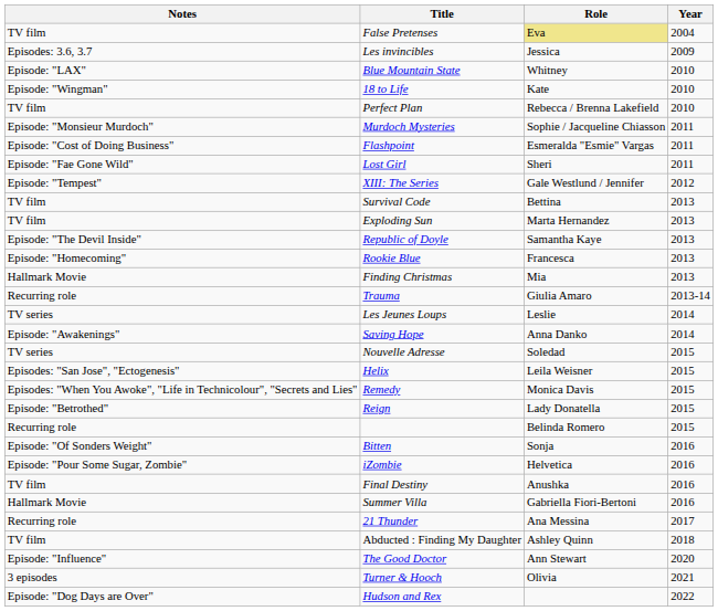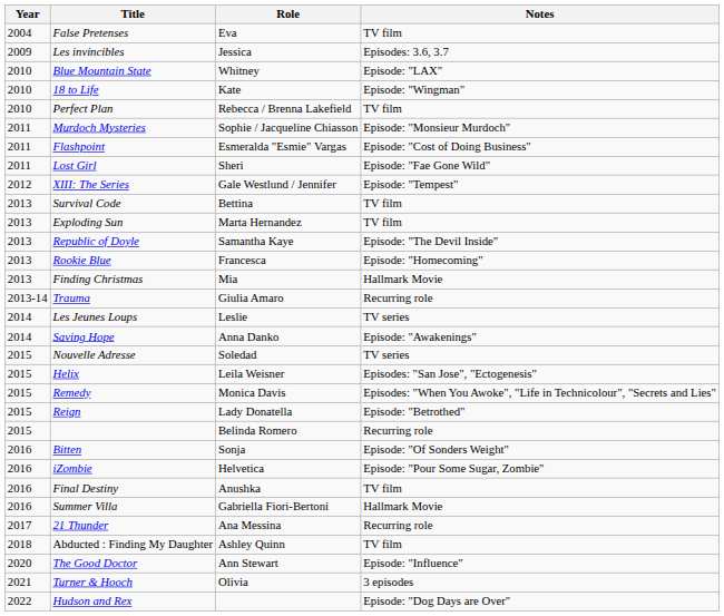 <table class="wikitable sortable">
 <tr>
-<th class="unsortable">Notes</th>
+<th>Year</th>
 <th>Title</th>
 <th>Role</th>
-<th>Year</th>
+<th class="unsortable">Notes</th>
 </tr>
 <tr>
+<td>2004</td>
+<td><em>False Pretenses</em></td>
+<td>Eva</td>
 <td>TV film</td>
-<td><em>False Pretenses</em></td>
-<td style="background: khaki;">Eva</td>
-<td>2004</td>
 </tr>
 <tr>
-<td>Episodes: 3.6, 3.7</td>
+<td>2009</td>
 <td><em>Les invincibles</em></td>
 <td>Jessica</td>
-<td>2009</td>
+<td>Episodes: 3.6, 3.7</td>
 </tr>
 <tr>
-<td>Episode: "LAX"</td>
+<td>2010</td>
 <td><em><a href='#'>Blue Mountain State</a></em></td>
 <td>Whitney</td>
-<td>2010</td>
+<td>Episode: "LAX"</td>
 </tr>
 <tr>
-<td>Episode: "Wingman"</td>
+<td>2010</td>
 <td><em><a href='#'>18 to Life</a></em></td>
 <td>Kate</td>
-<td>2010</td>
+<td>Episode: "Wingman"</td>
 </tr>
 <tr>
-<td>TV film</td>
+<td>2010</td>
 <td><em>Perfect Plan</em></td>
 <td>Rebecca / Brenna Lakefield</td>
-<td>2010</td>
+<td>TV film</td>
 </tr>
 <tr>
-<td>Episode: "Monsieur Murdoch"</td>
+<td>2011</td>
 <td><em><a href='#'>Murdoch Mysteries</a></em></td>
 <td>Sophie / Jacqueline Chiasson</td>
-<td>2011</td>
+<td>Episode: "Monsieur Murdoch"</td>
 </tr>
 <tr>
-<td>Episode: "Cost of Doing Business"</td>
+<td>2011</td>
 <td><em><a href='#'>Flashpoint</a></em></td>
 <td>Esmeralda "Esmie" Vargas</td>
-<td>2011</td>
+<td>Episode: "Cost of Doing Business"</td>
 </tr>
 <tr>
-<td>Episode: "Fae Gone Wild"</td>
+<td>2011</td>
 <td><em><a href='#'>Lost Girl</a></em></td>
 <td>Sheri</td>
-<td>2011</td>
+<td>Episode: "Fae Gone Wild"</td>
 </tr>
 <tr>
-<td>Episode: "Tempest"</td>
+<td>2012</td>
 <td><em><a href='#'>XIII: The Series</a></em></td>
 <td>Gale Westlund / Jennifer</td>
-<td>2012</td>
+<td>Episode: "Tempest"</td>
 </tr>
 <tr>
-<td>TV film</td>
+<td>2013</td>
 <td><em>Survival Code</em></td>
 <td>Bettina</td>
-<td>2013</td>
+<td>TV film</td>
 </tr>
 <tr>
-<td>TV film</td>
+<td>2013</td>
 <td><em>Exploding Sun</em></td>
 <td>Marta Hernandez</td>
-<td>2013</td>
+<td>TV film</td>
 </tr>
 <tr>
-<td>Episode: "The Devil Inside"</td>
+<td>2013</td>
 <td><em><a href='#'>Republic of Doyle</a></em></td>
 <td>Samantha Kaye</td>
-<td>2013</td>
+<td>Episode: "The Devil Inside"</td>
 </tr>
 <tr>
-<td>Episode: "Homecoming"</td>
+<td>2013</td>
 <td><em><a href='#'>Rookie Blue</a></em></td>
 <td>Francesca</td>
-<td>2013</td>
+<td>Episode: "Homecoming"</td>
 </tr>
 <tr>
-<td>Hallmark Movie</td>
+<td>2013</td>
 <td><em>Finding Christmas</em></td>
 <td>Mia</td>
-<td>2013</td>
+<td>Hallmark Movie</td>
 </tr>
 <tr>
-<td>Recurring role</td>
+<td>2013-14</td>
 <td><em><a href='#'>Trauma</a></em></td>
 <td>Giulia Amaro</td>
-<td>2013-14</td>
+<td>Recurring role</td>
 </tr>
 <tr>
-<td>TV series</td>
+<td>2014</td>
 <td><em>Les Jeunes Loups</em></td>
 <td>Leslie</td>
-<td>2014</td>
+<td>TV series</td>
 </tr>
 <tr>
-<td>Episode: "Awakenings"</td>
+<td>2014</td>
 <td><em><a href='#'>Saving Hope</a></em></td>
 <td>Anna Danko</td>
-<td>2014</td>
+<td>Episode: "Awakenings"</td>
 </tr>
 <tr>
-<td>TV series</td>
+<td>2015</td>
 <td><em>Nouvelle Adresse</em></td>
 <td>Soledad</td>
-<td>2015</td>
+<td>TV series</td>
 </tr>
 <tr>
-<td>Episodes: "San Jose", "Ectogenesis"</td>
+<td>2015</td>
 <td><em><a href='#'>Helix</a></em></td>
 <td>Leila Weisner</td>
-<td>2015</td>
+<td>Episodes: "San Jose", "Ectogenesis"</td>
 </tr>
 <tr>
-<td>Episodes: "When You Awoke", "Life in Technicolour", "Secrets and Lies"</td>
+<td>2015</td>
 <td><em><a href='#'>Remedy</a></em></td>
 <td>Monica Davis</td>
-<td>2015</td>
+<td>Episodes: "When You Awoke", "Life in Technicolour", "Secrets and Lies"</td>
 </tr>
 <tr>
-<td>Episode: "Betrothed"</td>
+<td>2015</td>
 <td><em><a href='#'>Reign</a></em></td>
 <td>Lady Donatella</td>
-<td>2015</td>
+<td>Episode: "Betrothed"</td>
 </tr>
 <tr>
-<td>Recurring role</td>
+<td>2015</td>
 <td><em></em></td>
 <td>Belinda Romero</td>
-<td>2015</td>
+<td>Recurring role</td>
 </tr>
 <tr>
-<td>Episode: "Of Sonders Weight"</td>
+<td>2016</td>
 <td><em><a href='#'>Bitten</a></em></td>
 <td>Sonja</td>
-<td>2016</td>
+<td>Episode: "Of Sonders Weight"</td>
 </tr>
 <tr>
-<td>Episode: "Pour Some Sugar, Zombie"</td>
+<td>2016</td>
 <td><em><a href='#'>iZombie</a></em></td>
 <td>Helvetica</td>
-<td>2016</td>
+<td>Episode: "Pour Some Sugar, Zombie"</td>
 </tr>
 <tr>
-<td>TV film</td>
+<td>2016</td>
 <td><em>Final Destiny</em></td>
 <td>Anushka</td>
-<td>2016</td>
+<td>TV film</td>
 </tr>
 <tr>
-<td>Hallmark Movie</td>
+<td>2016</td>
 <td><em>Summer Villa</em></td>
 <td>Gabriella Fiori-Bertoni</td>
-<td>2016</td>
+<td>Hallmark Movie</td>
 </tr>
 <tr>
-<td>Recurring role</td>
+<td>2017</td>
 <td><em><a href='#'>21 Thunder</a></em></td>
 <td>Ana Messina</td>
-<td>2017</td>
+<td>Recurring role</td>
 </tr>
 <tr>
-<td>TV film</td>
+<td>2018</td>
 <td>Abducted : Finding My Daughter</td>
 <td>Ashley Quinn</td>
-<td>2018</td>
+<td>TV film</td>
 </tr>
 <tr>
-<td>Episode: "Influence"</td>
+<td>2020</td>
 <td data-sort-value="Good Doctor, The"><em><a href='#'>The Good Doctor</a></em></td>
 <td>Ann Stewart</td>
-<td>2020</td>
+<td>Episode: "Influence"</td>
 </tr>
 <tr>
-<td>3 episodes</td>
+<td>2021</td>
 <td><a href='#'><em>Turner & Hooch</em></a></td>
 <td>Olivia</td>
-<td>2021</td>
+<td>3 episodes</td>
 </tr>
 <tr>
-<td>Episode: "Dog Days are Over"</td>
+<td>2022</td>
 <td><em><a href='#'>Hudson and Rex</a></em></td>
 <td></td>
-<td>2022</td>
+<td>Episode: "Dog Days are Over"</td>
 </tr>
 </table>
